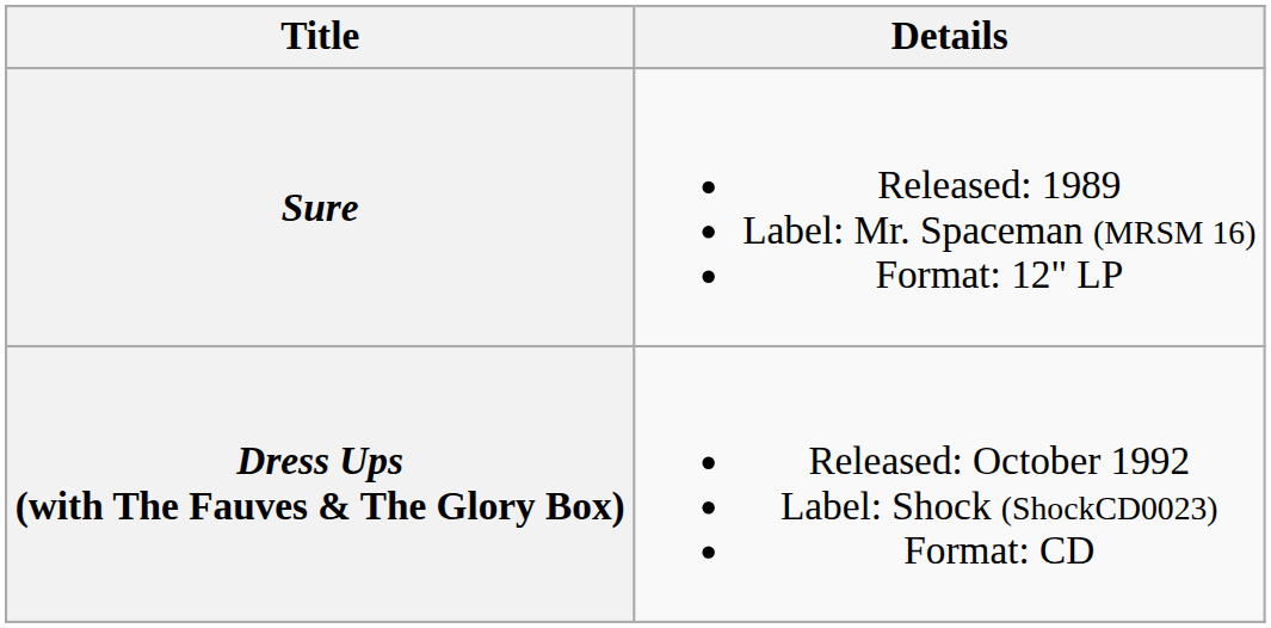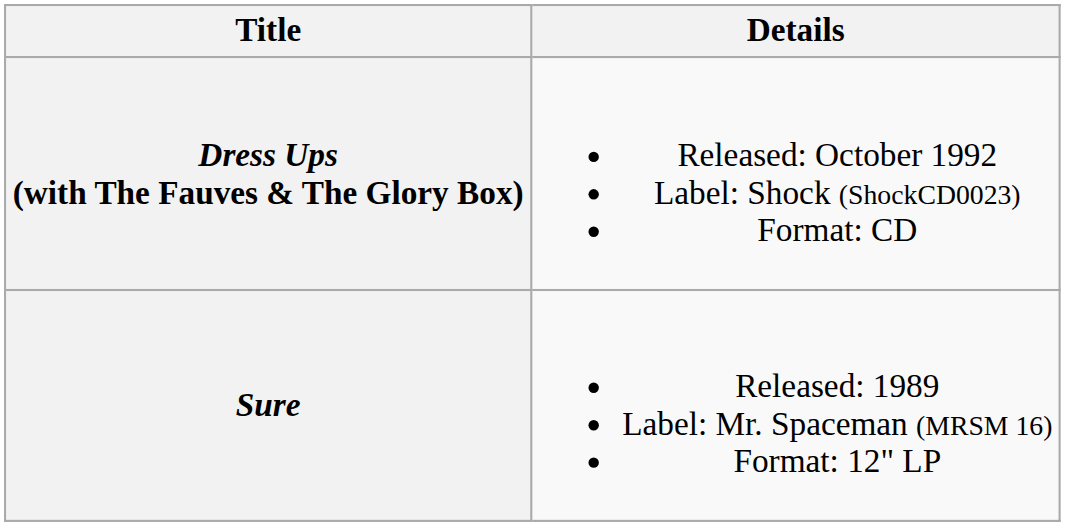 <table class="wikitable plainrowheaders" style="text-align:center;" border="1">
 <tr>
 <th>Title</th>
 <th>Details</th>
 </tr>
 <tr>
+<th scope="row"><em>Dress Ups</em> <br> (with The Fauves & The Glory Box)</th>
+<td><br><ul><li>Released: October 1992</li><li>Label: Shock <small>(ShockCD0023)</small></li><li>Format: CD</li></ul></td>
+</tr>
+<tr>
 <th scope="row"><em>Sure</em></th>
 <td><br><ul><li>Released: 1989</li><li>Label: Mr. Spaceman <small>(MRSM 16)</small></li><li>Format: 12" LP</li></ul></td>
 </tr>
-<tr>
-<th scope="row"><em>Dress Ups</em> <br> (with The Fauves & The Glory Box)</th>
-<td><br><ul><li>Released: October 1992</li><li>Label: Shock <small>(ShockCD0023)</small></li><li>Format: CD</li></ul></td>
-</tr>
 </table>
